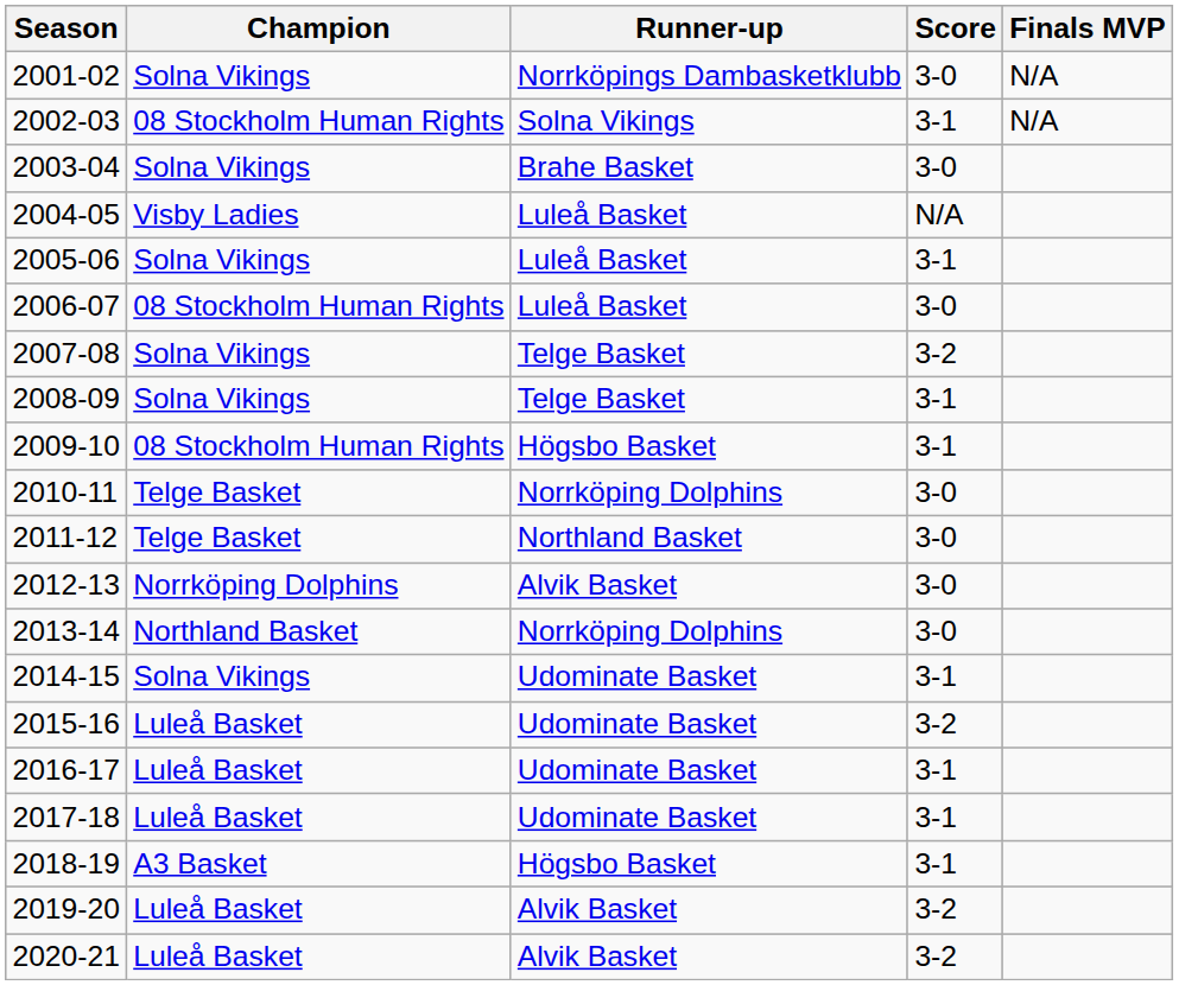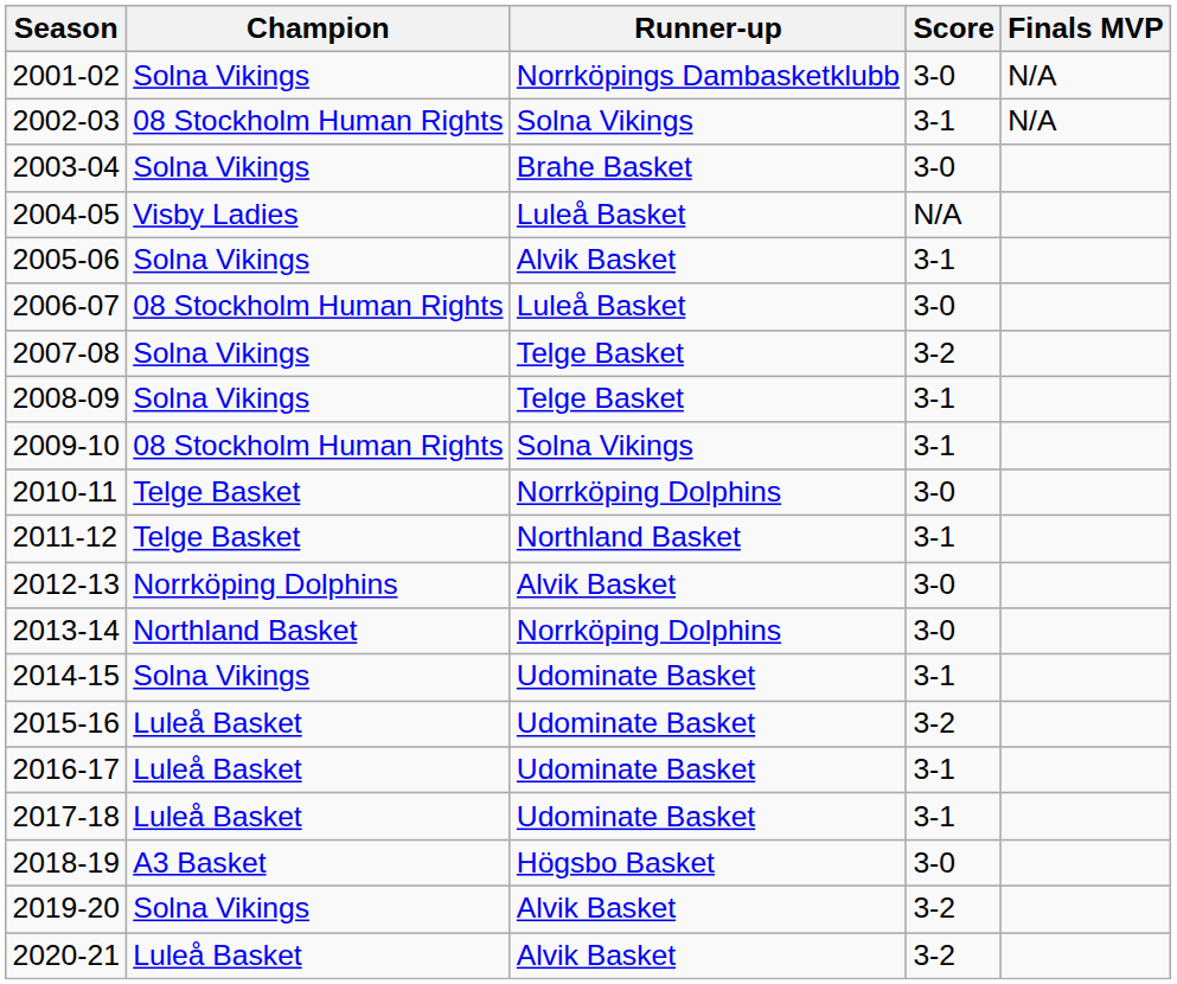 <table class="wikitable">
 <tr>
 <th>Season</th>
 <th>Champion</th>
 <th>Runner-up</th>
 <th>Score</th>
 <th>Finals MVP</th>
 </tr>
 <tr>
 <td>2001-02</td>
 <td><a href='#'>Solna Vikings</a></td>
 <td><a href='#'>Norrköpings Dambasketklubb</a></td>
 <td>3-0</td>
 <td>N/A</td>
 </tr>
 <tr>
 <td>2002-03</td>
 <td><a href='#'>08 Stockholm Human Rights</a></td>
 <td><a href='#'>Solna Vikings</a></td>
 <td>3-1</td>
 <td>N/A</td>
 </tr>
 <tr>
 <td>2003-04</td>
 <td><a href='#'>Solna Vikings</a></td>
 <td><a href='#'>Brahe Basket</a></td>
 <td>3-0</td>
 <td></td>
 </tr>
 <tr>
 <td>2004-05</td>
 <td><a href='#'>Visby Ladies</a></td>
 <td><a href='#'>Luleå Basket</a></td>
 <td>N/A</td>
 <td></td>
 </tr>
 <tr>
 <td>2005-06</td>
 <td><a href='#'>Solna Vikings</a></td>
-<td><a href='#'>Luleå Basket</a></td>
+<td><a href='#'>Alvik Basket</a></td>
 <td>3-1</td>
 <td></td>
 </tr>
 <tr>
 <td>2006-07</td>
 <td><a href='#'>08 Stockholm Human Rights</a></td>
 <td><a href='#'>Luleå Basket</a></td>
 <td>3-0</td>
 <td></td>
 </tr>
 <tr>
 <td>2007-08</td>
 <td><a href='#'>Solna Vikings</a></td>
 <td><a href='#'>Telge Basket</a></td>
 <td>3-2</td>
 <td></td>
 </tr>
 <tr>
 <td>2008-09</td>
 <td><a href='#'>Solna Vikings</a></td>
 <td><a href='#'>Telge Basket</a></td>
 <td>3-1</td>
 <td></td>
 </tr>
 <tr>
 <td>2009-10</td>
 <td><a href='#'>08 Stockholm Human Rights</a></td>
-<td><a href='#'>Högsbo Basket</a></td>
+<td><a href='#'>Solna Vikings</a></td>
 <td>3-1</td>
 <td></td>
 </tr>
 <tr>
 <td>2010-11</td>
 <td><a href='#'>Telge Basket</a></td>
 <td><a href='#'>Norrköping Dolphins</a></td>
 <td>3-0</td>
 <td></td>
 </tr>
 <tr>
 <td>2011-12</td>
 <td><a href='#'>Telge Basket</a></td>
 <td><a href='#'>Northland Basket</a></td>
-<td>3-0</td>
+<td>3-1</td>
 <td></td>
 </tr>
 <tr>
 <td>2012-13</td>
 <td><a href='#'>Norrköping Dolphins</a></td>
 <td><a href='#'>Alvik Basket</a></td>
 <td>3-0</td>
 <td></td>
 </tr>
 <tr>
 <td>2013-14</td>
 <td><a href='#'>Northland Basket</a></td>
 <td><a href='#'>Norrköping Dolphins</a></td>
 <td>3-0</td>
 <td></td>
 </tr>
 <tr>
 <td>2014-15</td>
 <td><a href='#'>Solna Vikings</a></td>
 <td><a href='#'>Udominate Basket</a></td>
 <td>3-1</td>
 <td></td>
 </tr>
 <tr>
 <td>2015-16</td>
 <td><a href='#'>Luleå Basket</a></td>
 <td><a href='#'>Udominate Basket</a></td>
 <td>3-2</td>
 <td></td>
 </tr>
 <tr>
 <td>2016-17</td>
 <td><a href='#'>Luleå Basket</a></td>
 <td><a href='#'>Udominate Basket</a></td>
 <td>3-1</td>
 <td></td>
 </tr>
 <tr>
 <td>2017-18</td>
 <td><a href='#'>Luleå Basket</a></td>
 <td><a href='#'>Udominate Basket</a></td>
 <td>3-1</td>
 <td></td>
 </tr>
 <tr>
 <td>2018-19</td>
 <td><a href='#'>A3 Basket</a></td>
 <td><a href='#'>Högsbo Basket</a></td>
-<td>3-1</td>
+<td>3-0</td>
 <td></td>
 </tr>
 <tr>
 <td>2019-20</td>
-<td><a href='#'>Luleå Basket</a></td>
+<td><a href='#'>Solna Vikings</a></td>
 <td><a href='#'>Alvik Basket</a></td>
 <td>3-2</td>
 <td></td>
 </tr>
 <tr>
 <td>2020-21</td>
 <td><a href='#'>Luleå Basket</a></td>
 <td><a href='#'>Alvik Basket</a></td>
 <td>3-2</td>
 <td></td>
 </tr>
 </table>
